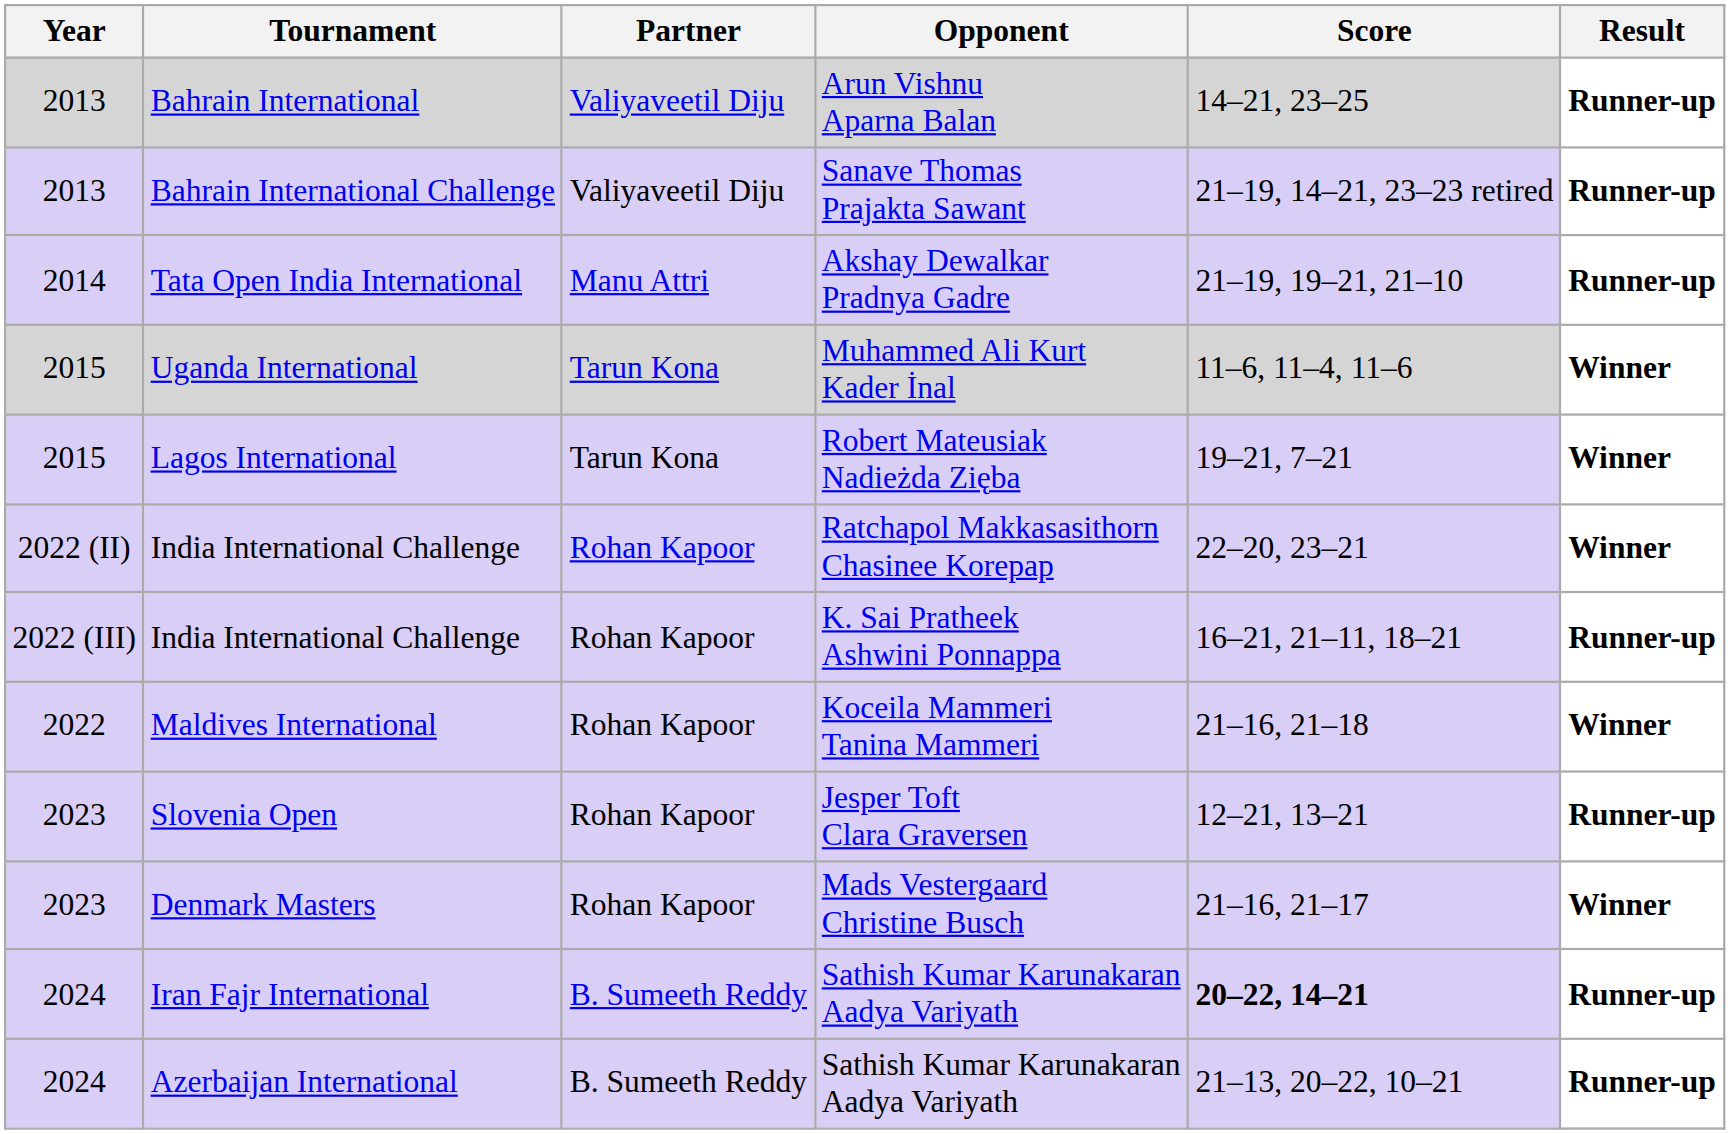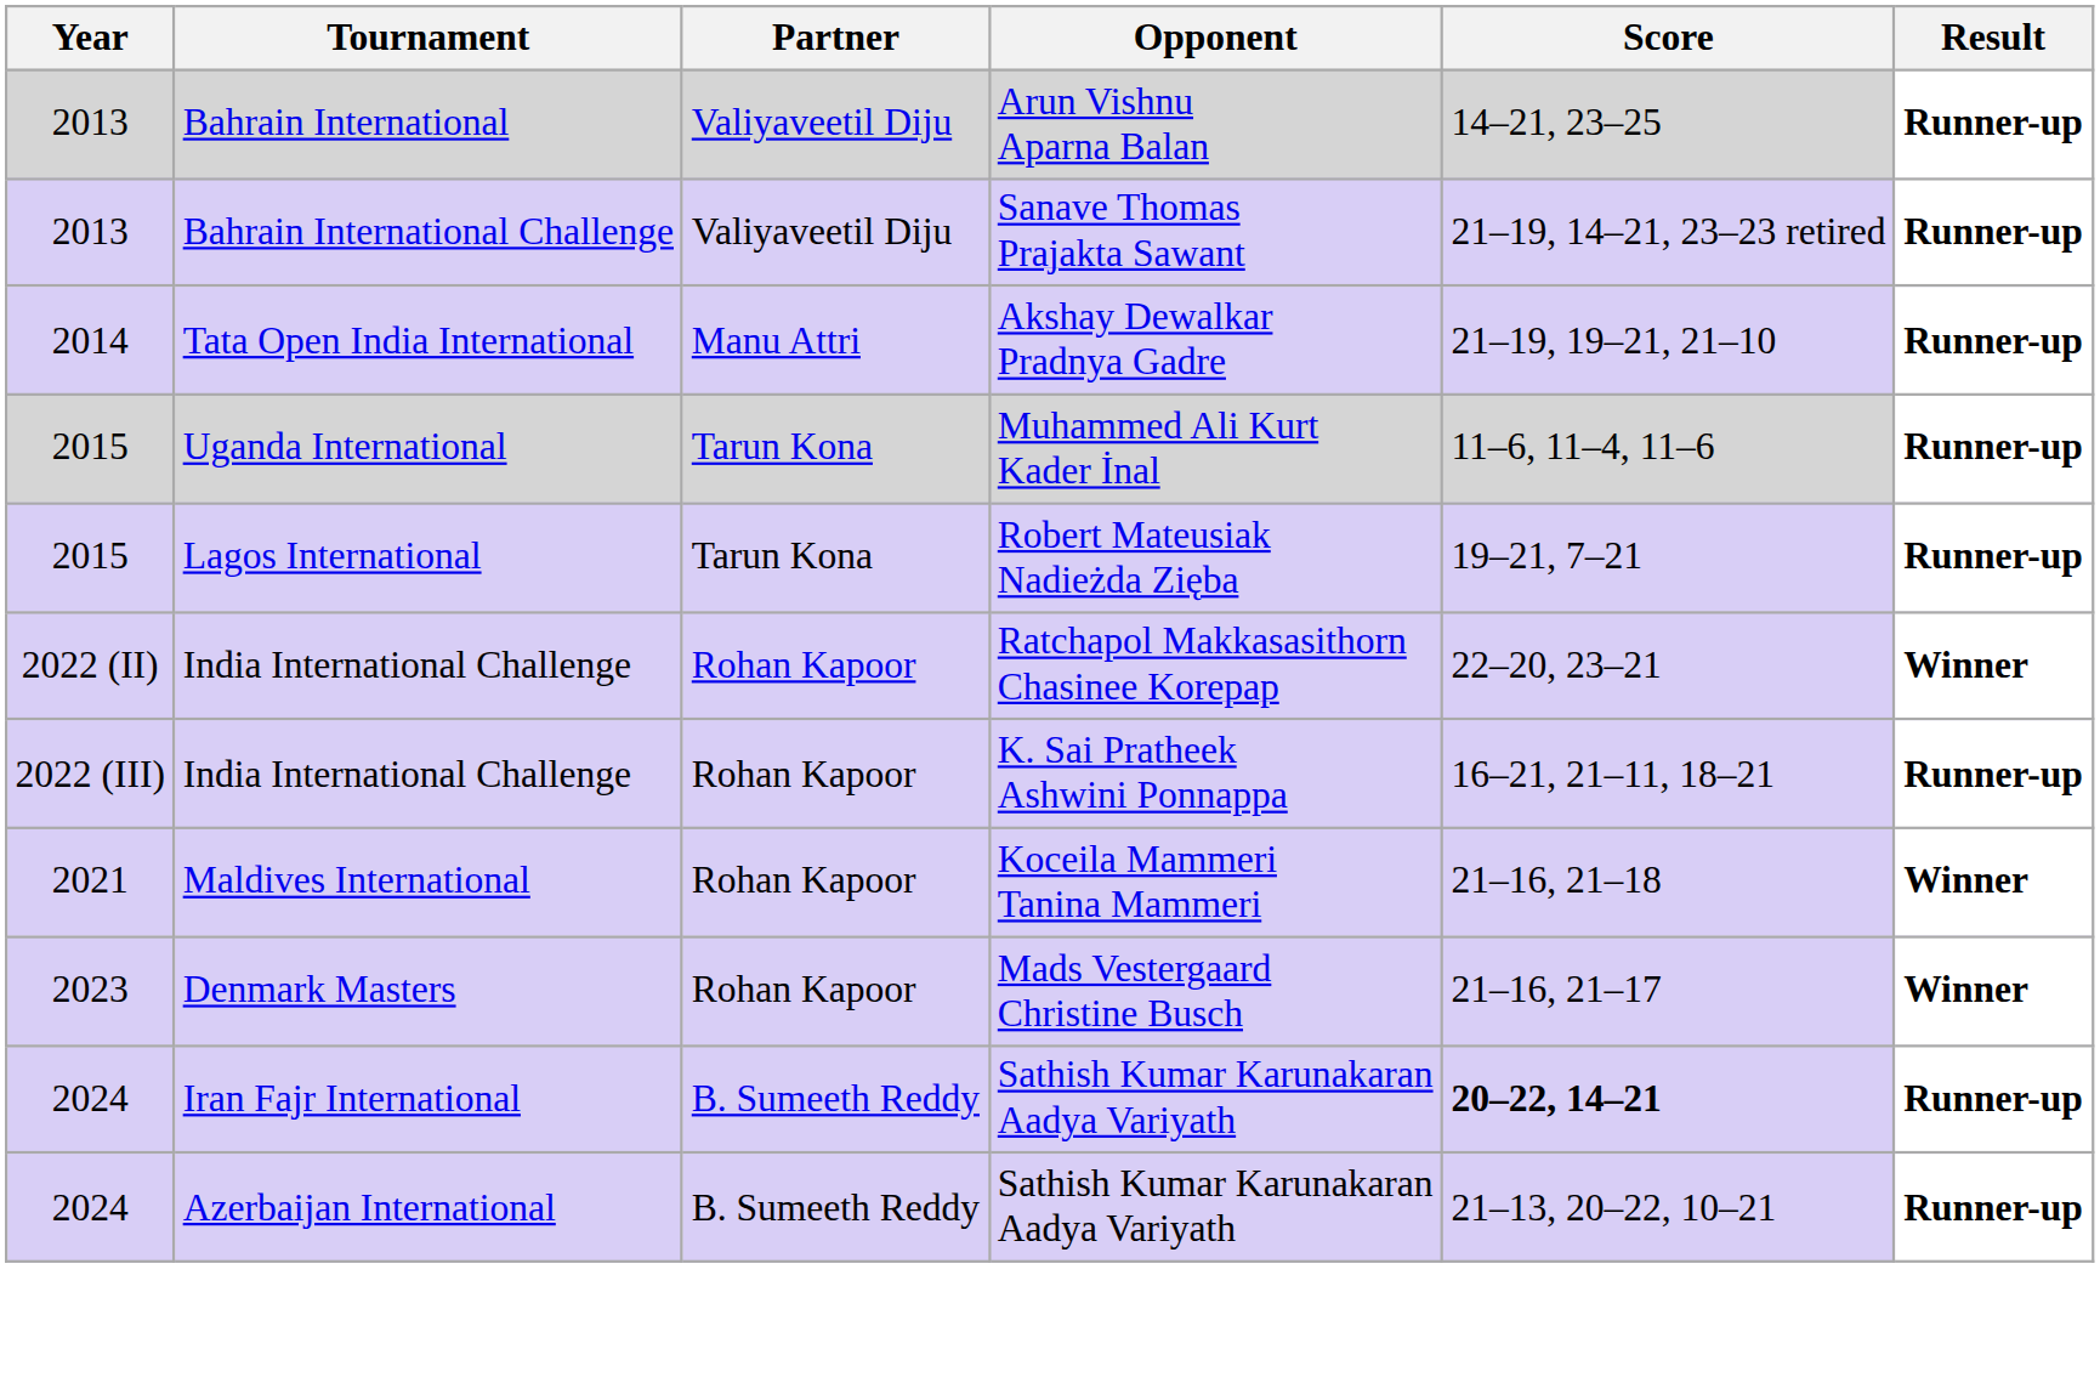 <table class="sortable wikitable" style="font-size: 90%;">
 <tr>
 <th>Year</th>
 <th>Tournament</th>
 <th>Partner</th>
 <th>Opponent</th>
 <th>Score</th>
 <th>Result</th>
 </tr>
 <tr style="background:#D5D5D5">
 <td align="center">2013</td>
 <td align="left"><a href='#'>Bahrain International</a></td>
 <td align="left"> <a href='#'>Valiyaveetil Diju</a></td>
 <td align="left"> <a href='#'>Arun Vishnu</a><br> <a href='#'>Aparna Balan</a></td>
 <td align="left">14–21, 23–25</td>
 <td style="text-align:left; background:white"> <strong>Runner-up</strong></td>
 </tr>
 <tr style="background:#D8CEF6">
 <td align="center">2013</td>
 <td align="left"><a href='#'>Bahrain International Challenge</a></td>
 <td align="left"> Valiyaveetil Diju</td>
 <td align="left"> <a href='#'>Sanave Thomas</a><br> <a href='#'>Prajakta Sawant</a></td>
 <td align="left">21–19, 14–21, 23–23 retired</td>
 <td style="text-align:left; background:white"> <strong>Runner-up</strong></td>
 </tr>
 <tr style="background:#D8CEF6">
 <td align="center">2014</td>
 <td align="left"><a href='#'>Tata Open India International</a></td>
 <td align="left"> <a href='#'>Manu Attri</a></td>
 <td align="left"> <a href='#'>Akshay Dewalkar</a><br> <a href='#'>Pradnya Gadre</a></td>
 <td align="left">21–19, 19–21, 21–10</td>
 <td style="text-align:left; background:white"> <strong>Runner-up</strong></td>
 </tr>
 <tr style="background:#D5D5D5">
 <td align="center">2015</td>
 <td align="left"><a href='#'>Uganda International</a></td>
 <td align="left"> <a href='#'>Tarun Kona</a></td>
 <td align="left"> <a href='#'>Muhammed Ali Kurt</a><br> <a href='#'>Kader İnal</a></td>
 <td align="left">11–6, 11–4, 11–6</td>
-<td style="text-align:left; background:white"> <strong>Winner</strong></td>
+<td style="text-align:left; background:white"> <strong>Runner-up</strong></td>
 </tr>
 <tr style="background:#D8CEF6">
 <td align="center">2015</td>
 <td align="left"><a href='#'>Lagos International</a></td>
 <td align="left"> Tarun Kona</td>
 <td align="left"> <a href='#'>Robert Mateusiak</a><br> <a href='#'>Nadieżda Zięba</a></td>
 <td align="left">19–21, 7–21</td>
-<td style="text-align:left; background:white"> <strong>Winner</strong></td>
+<td style="text-align:left; background:white"> <strong>Runner-up</strong></td>
 </tr>
 <tr style="background:#D8CEF6">
 <td align="center">2022 (II)</td>
 <td align="left">India International Challenge</td>
 <td align="left"> <a href='#'>Rohan Kapoor</a></td>
 <td align="left"> <a href='#'>Ratchapol Makkasasithorn</a><br> <a href='#'>Chasinee Korepap</a></td>
 <td align="left">22–20, 23–21</td>
 <td style="text-align:left; background:white"> <strong>Winner</strong></td>
 </tr>
 <tr style="background:#D8CEF6">
 <td align="center">2022 (III)</td>
 <td align="left">India International Challenge</td>
 <td align="left"> Rohan Kapoor</td>
 <td align="left"> <a href='#'>K. Sai Pratheek</a><br> <a href='#'>Ashwini Ponnappa</a></td>
 <td align="left">16–21, 21–11, 18–21</td>
 <td style="text-align:left; background:white"> <strong>Runner-up</strong></td>
 </tr>
 <tr style="background:#D8CEF6">
-<td align="center">2022</td>
+<td align="center">2021</td>
 <td align="left"><a href='#'>Maldives International</a></td>
 <td align="left"> Rohan Kapoor</td>
 <td align="left"> <a href='#'>Koceila Mammeri</a><br> <a href='#'>Tanina Mammeri</a></td>
 <td align="left">21–16, 21–18</td>
 <td style="text-align:left; background:white"> <strong>Winner</strong></td>
-</tr>
-<tr style="background:#D8CEF6">
-<td align="center">2023</td>
-<td align="left"><a href='#'>Slovenia Open</a></td>
-<td align="left"> Rohan Kapoor</td>
-<td align="left"> <a href='#'>Jesper Toft</a><br> <a href='#'>Clara Graversen</a></td>
-<td align="left">12–21, 13–21</td>
-<td style="text-align:left; background:white"> <strong>Runner-up</strong></td>
 </tr>
 <tr style="background:#D8CEF6">
 <td align="center">2023</td>
 <td align="left"><a href='#'>Denmark Masters</a></td>
 <td align="left"> Rohan Kapoor</td>
 <td align="left"> <a href='#'>Mads Vestergaard</a><br> <a href='#'>Christine Busch</a></td>
 <td align="left">21–16, 21–17</td>
 <td style="text-align:left; background:white"> <strong>Winner</strong></td>
 </tr>
 <tr style="background:#D8CEF6">
 <td align="center">2024</td>
 <td align="left"><a href='#'>Iran Fajr International</a></td>
 <td align="left"> <a href='#'>B. Sumeeth Reddy</a></td>
 <td align="left"> <a href='#'>Sathish Kumar Karunakaran</a><br> <a href='#'>Aadya Variyath</a></td>
 <td align="left"><strong>20–22, 14–21</strong></td>
 <td style="text-align:left; background:white"> <strong>Runner-up</strong></td>
 </tr>
 <tr style="background:#D8CEF6">
 <td align="center">2024</td>
 <td align="left"><a href='#'>Azerbaijan International</a></td>
 <td align="left"> B. Sumeeth Reddy</td>
 <td align="left"> Sathish Kumar Karunakaran<br> Aadya Variyath</td>
 <td align="left">21–13, 20–22, 10–21</td>
 <td style="text-align:left; background:white"> <strong>Runner-up</strong></td>
 </tr>
 </table>
